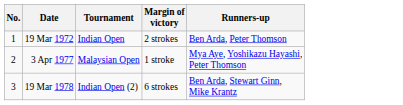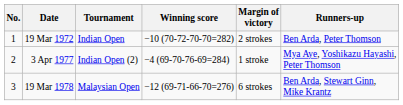 <table class="wikitable" style="font-size:95%;">
 <tr>
 <th>No.</th>
 <th>Date</th>
 <th>Tournament</th>
+<th>Winning score</th>
 <th>Margin of<br>victory</th>
 <th>Runners-up</th>
 </tr>
 <tr>
 <td align=center>1</td>
 <td align=right>19 Mar <a href='#'>1972</a></td>
 <td><a href='#'>Indian Open</a></td>
+<td>−10 (70-72-70-70=282)</td>
 <td>2 strokes</td>
 <td> <a href='#'>Ben Arda</a>,  <a href='#'>Peter Thomson</a></td>
 </tr>
 <tr>
 <td align=center>2</td>
 <td align=right>3 Apr <a href='#'>1977</a></td>
-<td><a href='#'>Malaysian Open</a></td>
+<td><a href='#'>Indian Open</a> (2)</td>
+<td>−4 (69-70-76-69=284)</td>
 <td>1 stroke</td>
 <td> <a href='#'>Mya Aye</a>,  <a href='#'>Yoshikazu Hayashi</a>,<br> <a href='#'>Peter Thomson</a></td>
 </tr>
 <tr>
 <td align=center>3</td>
 <td align=right>19 Mar <a href='#'>1978</a></td>
-<td><a href='#'>Indian Open</a> (2)</td>
+<td><a href='#'>Malaysian Open</a></td>
+<td>−12 (69-71-66-70=276)</td>
 <td>6 strokes</td>
 <td> <a href='#'>Ben Arda</a>,  <a href='#'>Stewart Ginn</a>,<br> <a href='#'>Mike Krantz</a></td>
 </tr>
 </table>
